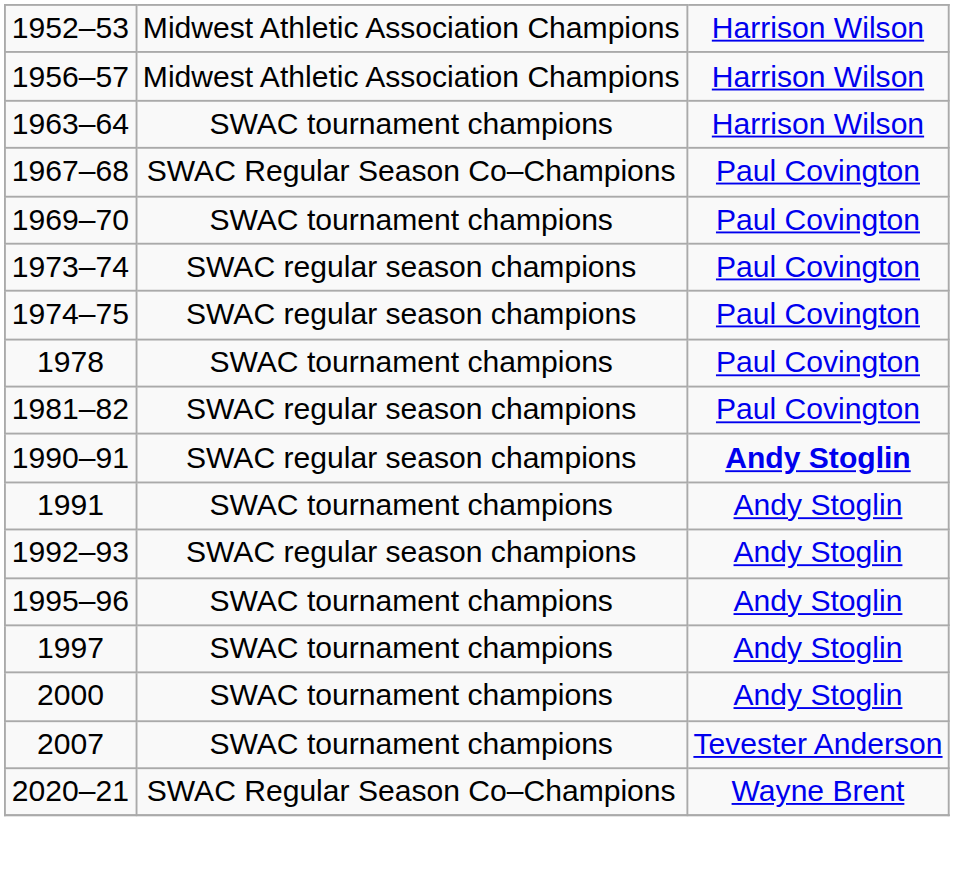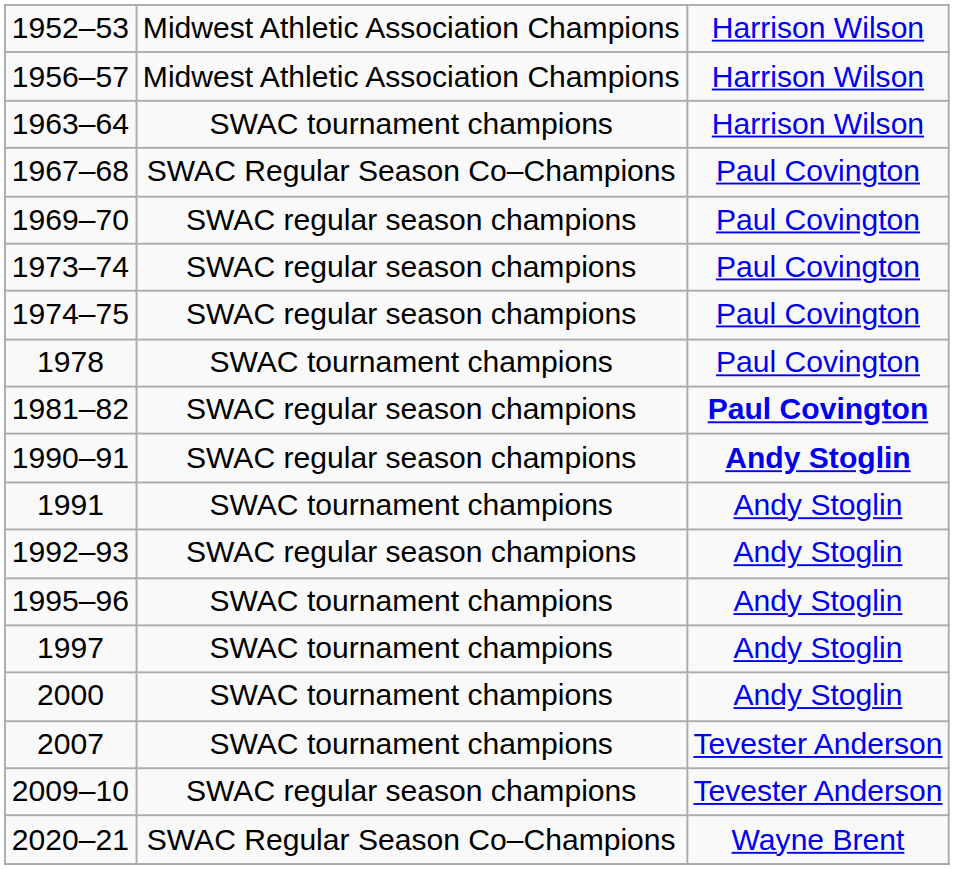 <table class="wikitable">
 <tr align="center">
 <td>1952–53</td>
 <td>Midwest Athletic Association Champions</td>
 <td><a href='#'>Harrison Wilson</a></td>
 </tr>
 <tr align="center">
 <td>1956–57</td>
 <td>Midwest Athletic Association Champions</td>
 <td><a href='#'>Harrison Wilson</a></td>
 </tr>
 <tr align="center">
 <td>1963–64</td>
 <td>SWAC tournament champions</td>
 <td><a href='#'>Harrison Wilson</a></td>
 </tr>
 <tr align="center">
 <td>1967–68</td>
 <td>SWAC Regular Season Co–Champions</td>
 <td><a href='#'>Paul Covington</a></td>
 </tr>
 <tr align="center">
 <td>1969–70</td>
-<td>SWAC tournament champions</td>
+<td>SWAC regular season champions</td>
 <td><a href='#'>Paul Covington</a></td>
 </tr>
 <tr align="center">
 <td>1973–74</td>
 <td>SWAC regular season champions</td>
 <td><a href='#'>Paul Covington</a></td>
 </tr>
 <tr align="center">
 <td>1974–75</td>
 <td>SWAC regular season champions</td>
 <td><a href='#'>Paul Covington</a></td>
 </tr>
 <tr align="center">
 <td>1978</td>
 <td>SWAC tournament champions</td>
 <td><a href='#'>Paul Covington</a></td>
 </tr>
 <tr align="center">
 <td>1981–82</td>
 <td>SWAC regular season champions</td>
-<td><a href='#'>Paul Covington</a></td>
+<td><strong><a href='#'>Paul Covington</a></strong></td>
 </tr>
 <tr align="center">
 <td>1990–91</td>
 <td>SWAC regular season champions</td>
 <td><strong><a href='#'>Andy Stoglin</a></strong></td>
 </tr>
 <tr align="center">
 <td>1991</td>
 <td>SWAC tournament champions</td>
 <td><a href='#'>Andy Stoglin</a></td>
 </tr>
 <tr align="center">
 <td>1992–93</td>
 <td>SWAC regular season champions</td>
 <td><a href='#'>Andy Stoglin</a></td>
 </tr>
 <tr align="center">
 <td>1995–96</td>
 <td>SWAC tournament champions</td>
 <td><a href='#'>Andy Stoglin</a></td>
 </tr>
 <tr align="center">
 <td>1997</td>
 <td>SWAC tournament champions</td>
 <td><a href='#'>Andy Stoglin</a></td>
 </tr>
 <tr align="center">
 <td>2000</td>
 <td>SWAC tournament champions</td>
 <td><a href='#'>Andy Stoglin</a></td>
 </tr>
 <tr align="center">
 <td>2007</td>
 <td>SWAC tournament champions</td>
 <td><a href='#'>Tevester Anderson</a></td>
 </tr>
 <tr align="center">
+<td>2009–10</td>
+<td>SWAC regular season champions</td>
+<td><a href='#'>Tevester Anderson</a></td>
+</tr>
+<tr align="center">
 <td>2020–21</td>
 <td>SWAC Regular Season Co–Champions</td>
 <td><a href='#'>Wayne Brent</a></td>
 </tr>
 <tr align="center">
 </tr>
 </table>
